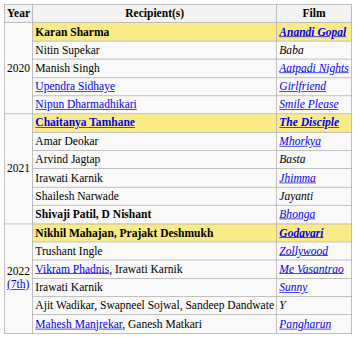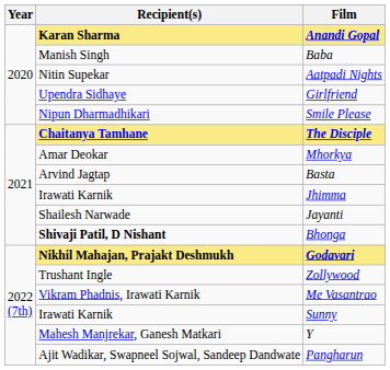 <table class="wikitable">
 <tr>
 <th>Year</th>
 <th>Recipient(s)</th>
 <th>Film</th>
 </tr>
 <tr>
 <td rowspan="5">2020</td>
 <td style="background:#FAEB86;"><strong>Karan Sharma</strong></td>
 <td style="background:#FAEB86;"><strong><em><a href='#'>Anandi Gopal</a></em></strong></td>
 </tr>
 <tr>
-<td>Nitin Supekar</td>
+<td>Manish Singh</td>
 <td><em>Baba</em></td>
 </tr>
 <tr>
-<td>Manish Singh</td>
+<td>Nitin Supekar</td>
 <td><em><a href='#'>Aatpadi Nights</a></em></td>
 </tr>
 <tr>
 <td><a href='#'>Upendra Sidhaye</a></td>
 <td><a href='#'><em>Girlfriend</em></a></td>
 </tr>
 <tr>
 <td><a href='#'>Nipun Dharmadhikari</a></td>
 <td><a href='#'><em>Smile Please</em></a></td>
 </tr>
 <tr>
 <td rowspan="6">2021</td>
 <td style="background:#FAEB86;"><strong><a href='#'>Chaitanya Tamhane</a></strong></td>
 <td style="background:#FAEB86;"><a href='#'><strong><em>The Disciple</em></strong></a></td>
 </tr>
 <tr>
 <td>Amar Deokar</td>
 <td><em><a href='#'>Mhorkya</a></em></td>
 </tr>
 <tr>
 <td>Arvind Jagtap</td>
 <td><em>Basta</em></td>
 </tr>
 <tr>
 <td>Irawati Karnik</td>
 <td><em><a href='#'>Jhimma</a></em></td>
 </tr>
 <tr>
 <td>Shailesh Narwade</td>
 <td><em>Jayanti</em></td>
 </tr>
 <tr>
 <td><strong>Shivaji Patil, D Nishant</strong></td>
 <td><em><a href='#'>Bhonga</a></em></td>
 </tr>
 <tr>
 <td rowspan="6">2022<br><a href='#'>(7th)</a></td>
 <td style="background:#FAEB86;"><strong>Nikhil Mahajan, Prajakt Deshmukh</strong></td>
 <td style="background:#FAEB86;"><em><a href='#'><strong>Godavari</strong></a></em></td>
 </tr>
 <tr>
 <td>Trushant Ingle</td>
 <td><em><a href='#'>Zollywood</a></em></td>
 </tr>
 <tr>
 <td><a href='#'>Vikram Phadnis</a>, Irawati Karnik</td>
 <td><em><a href='#'>Me Vasantrao</a></em></td>
 </tr>
 <tr>
 <td>Irawati Karnik</td>
 <td><a href='#'><em>Sunny</em></a></td>
 </tr>
 <tr>
-<td>Ajit Wadikar, Swapneel Sojwal, Sandeep Dandwate</td>
+<td><a href='#'>Mahesh Manjrekar</a>, Ganesh Matkari</td>
 <td><em>Y</em></td>
 </tr>
 <tr>
-<td><a href='#'>Mahesh Manjrekar</a>, Ganesh Matkari</td>
+<td>Ajit Wadikar, Swapneel Sojwal, Sandeep Dandwate</td>
 <td><a href='#'><em>Pangharun</em></a></td>
 </tr>
 </table>
